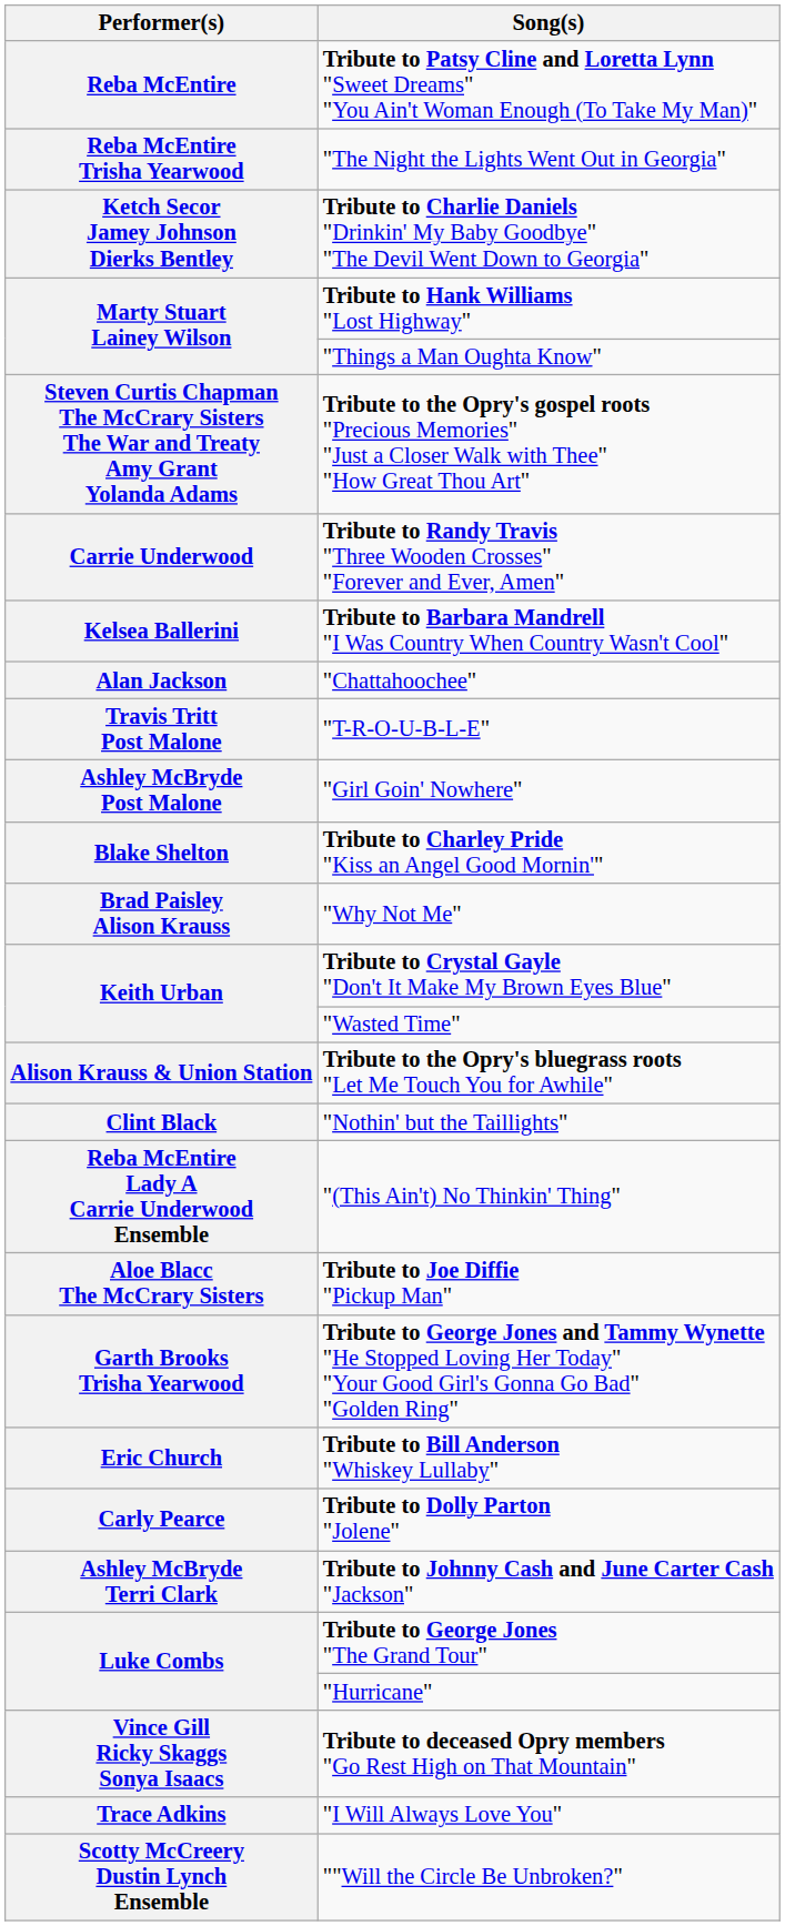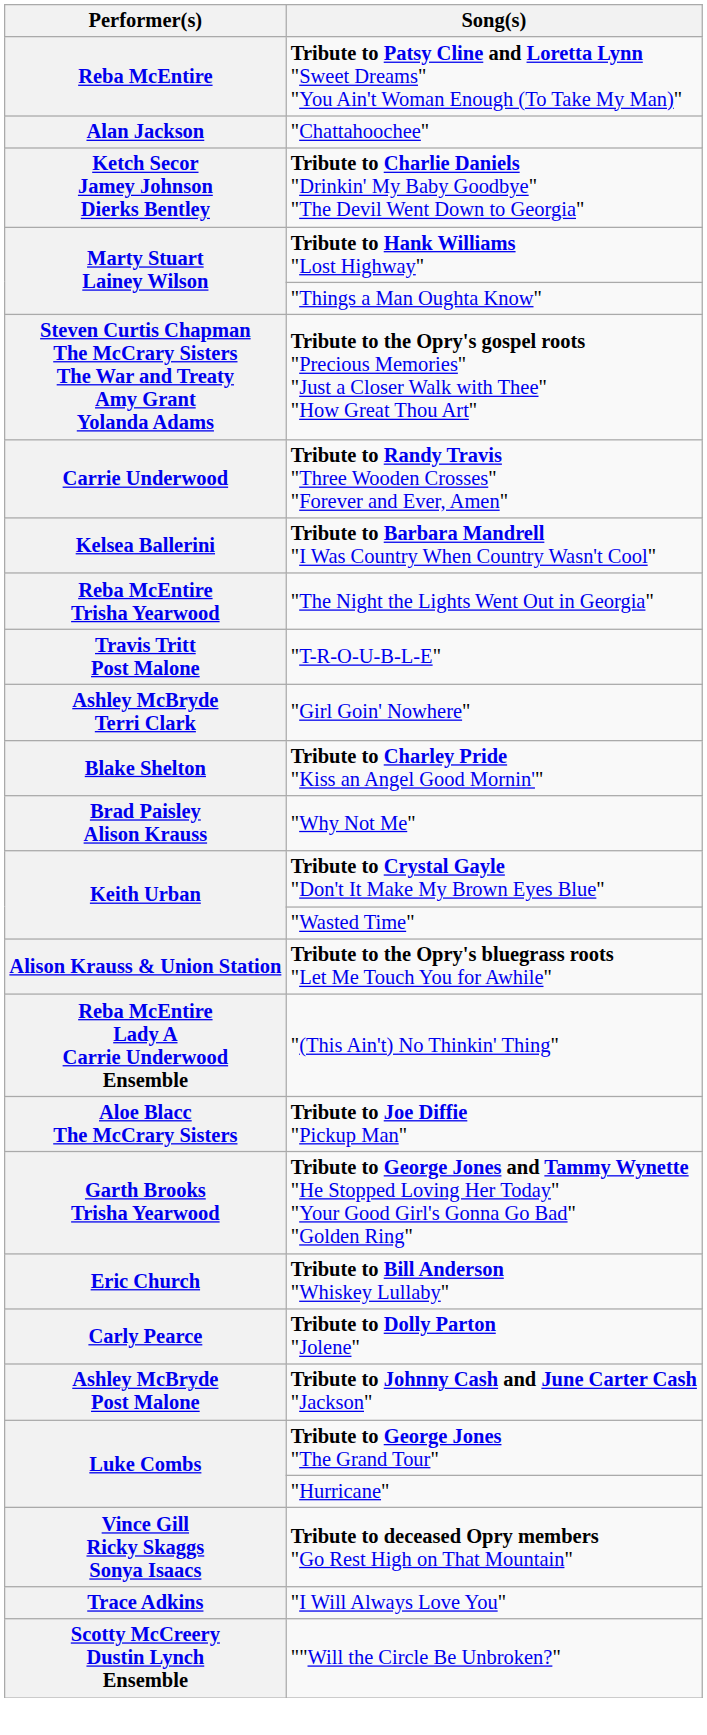 <table class="wikitable plainrowheaders">
 <tr>
 <th scope="col">Performer(s)</th>
 <th scope="col">Song(s)</th>
 </tr>
 <tr>
 <th scope="row"><a href='#'>Reba McEntire</a></th>
 <td><strong>Tribute to <a href='#'>Patsy Cline</a> and <a href='#'>Loretta Lynn</a></strong> <br> "<a href='#'>Sweet Dreams</a>" <br> "<a href='#'>You Ain't Woman Enough (To Take My Man)</a>"</td>
 </tr>
 <tr>
-<th scope="row"><a href='#'>Reba McEntire</a> <br> <a href='#'>Trisha Yearwood</a></th>
-<td>"<a href='#'>The Night the Lights Went Out in Georgia</a>"</td>
+<th scope="row"><a href='#'>Alan Jackson</a></th>
+<td>"<a href='#'>Chattahoochee</a>"</td>
 </tr>
 <tr>
 <th scope="row"><a href='#'>Ketch Secor</a> <br> <a href='#'>Jamey Johnson</a> <br> <a href='#'>Dierks Bentley</a></th>
 <td><strong>Tribute to <a href='#'>Charlie Daniels</a></strong> <br> "<a href='#'>Drinkin' My Baby Goodbye</a>" <br> "<a href='#'>The Devil Went Down to Georgia</a>"</td>
 </tr>
 <tr>
 <th scope="row" rowspan=2><a href='#'>Marty Stuart</a> <br> <a href='#'>Lainey Wilson</a></th>
 <td><strong>Tribute to <a href='#'>Hank Williams</a></strong> <br> "<a href='#'>Lost Highway</a>"</td>
 </tr>
 <tr>
 <td>"<a href='#'>Things a Man Oughta Know</a>"</td>
 </tr>
 <tr>
 <th scope="row"><a href='#'>Steven Curtis Chapman</a> <br> <a href='#'>The McCrary Sisters</a> <br> <a href='#'>The War and Treaty</a> <br> <a href='#'>Amy Grant</a> <br> <a href='#'>Yolanda Adams</a></th>
 <td><strong>Tribute to the Opry's gospel roots</strong> <br> "<a href='#'>Precious Memories</a>" <br> "<a href='#'>Just a Closer Walk with Thee</a>" <br> "<a href='#'>How Great Thou Art</a>"</td>
 </tr>
 <tr>
 <th scope="row"><a href='#'>Carrie Underwood</a></th>
 <td><strong>Tribute to <a href='#'>Randy Travis</a></strong> <br> "<a href='#'>Three Wooden Crosses</a>" <br> "<a href='#'>Forever and Ever, Amen</a>"</td>
 </tr>
 <tr>
 <th scope="row"><a href='#'>Kelsea Ballerini</a></th>
 <td><strong>Tribute to <a href='#'>Barbara Mandrell</a></strong> <br> "<a href='#'>I Was Country When Country Wasn't Cool</a>"</td>
 </tr>
 <tr>
-<th scope="row"><a href='#'>Alan Jackson</a></th>
-<td>"<a href='#'>Chattahoochee</a>"</td>
+<th scope="row"><a href='#'>Reba McEntire</a> <br> <a href='#'>Trisha Yearwood</a></th>
+<td>"<a href='#'>The Night the Lights Went Out in Georgia</a>"</td>
 </tr>
 <tr>
 <th scope="row"><a href='#'>Travis Tritt</a> <br> <a href='#'>Post Malone</a></th>
 <td>"<a href='#'>T-R-O-U-B-L-E</a>"</td>
 </tr>
 <tr>
-<th scope="row"><a href='#'>Ashley McBryde</a> <br> <a href='#'>Post Malone</a></th>
+<th scope="row"><a href='#'>Ashley McBryde</a> <br> <a href='#'>Terri Clark</a></th>
 <td>"<a href='#'>Girl Goin' Nowhere</a>"</td>
 </tr>
 <tr>
 <th scope="row"><a href='#'>Blake Shelton</a></th>
 <td><strong>Tribute to <a href='#'>Charley Pride</a></strong> <br> "<a href='#'>Kiss an Angel Good Mornin'</a>"</td>
 </tr>
 <tr>
 <th scope="row"><a href='#'>Brad Paisley</a> <br> <a href='#'>Alison Krauss</a></th>
 <td>"<a href='#'>Why Not Me</a>"</td>
 </tr>
 <tr>
 <th scope="row" rowspan=2><a href='#'>Keith Urban</a></th>
 <td><strong>Tribute to <a href='#'>Crystal Gayle</a></strong> <br> "<a href='#'>Don't It Make My Brown Eyes Blue</a>"</td>
 </tr>
 <tr>
 <td>"<a href='#'>Wasted Time</a>"</td>
 </tr>
 <tr>
 <th scope="row"><a href='#'>Alison Krauss & Union Station</a></th>
 <td><strong>Tribute to the Opry's bluegrass roots</strong> <br> "<a href='#'>Let Me Touch You for Awhile</a>"</td>
 </tr>
 <tr>
-<th scope="row"><a href='#'>Clint Black</a></th>
-<td>"<a href='#'>Nothin' but the Taillights</a>"</td>
-</tr>
-<tr>
 <th scope="row"><a href='#'>Reba McEntire</a> <br> <a href='#'>Lady A</a> <br> <a href='#'>Carrie Underwood</a> <br> Ensemble</th>
 <td>"<a href='#'>(This Ain't) No Thinkin' Thing</a>"</td>
 </tr>
 <tr>
 <th scope="row"><a href='#'>Aloe Blacc</a> <br> <a href='#'>The McCrary Sisters</a></th>
 <td><strong>Tribute to <a href='#'>Joe Diffie</a></strong> <br> "<a href='#'>Pickup Man</a>"</td>
 </tr>
 <tr>
 <th scope="row"><a href='#'>Garth Brooks</a> <br> <a href='#'>Trisha Yearwood</a></th>
 <td><strong>Tribute to <a href='#'>George Jones</a> and <a href='#'>Tammy Wynette</a></strong> <br> "<a href='#'>He Stopped Loving Her Today</a>" <br> "<a href='#'>Your Good Girl's Gonna Go Bad</a>" <br> "<a href='#'>Golden Ring</a>"</td>
 </tr>
 <tr>
 <th scope="row"><a href='#'>Eric Church</a></th>
 <td><strong>Tribute to  <a href='#'>Bill Anderson</a></strong> <br> "<a href='#'>Whiskey Lullaby</a>"</td>
 </tr>
 <tr>
 <th scope="row"><a href='#'>Carly Pearce</a></th>
 <td><strong>Tribute to <a href='#'>Dolly Parton</a></strong> <br> "<a href='#'>Jolene</a>"</td>
 </tr>
 <tr>
-<th scope="row"><a href='#'>Ashley McBryde</a> <br> <a href='#'>Terri Clark</a></th>
+<th scope="row"><a href='#'>Ashley McBryde</a> <br> <a href='#'>Post Malone</a></th>
 <td><strong>Tribute to <a href='#'>Johnny Cash</a> and <a href='#'>June Carter Cash</a></strong> <br> "<a href='#'>Jackson</a>"</td>
 </tr>
 <tr>
 <th scope="row" rowspan=2><a href='#'>Luke Combs</a></th>
 <td><strong>Tribute to <a href='#'>George Jones</a></strong> <br> "<a href='#'>The Grand Tour</a>"</td>
 </tr>
 <tr>
 <td>"<a href='#'>Hurricane</a>"</td>
 </tr>
 <tr>
 <th scope="row"><a href='#'>Vince Gill</a> <br> <a href='#'>Ricky Skaggs</a> <br> <a href='#'>Sonya Isaacs</a></th>
 <td><strong>Tribute to deceased Opry members</strong> <br> "<a href='#'>Go Rest High on That Mountain</a>"</td>
 </tr>
 <tr>
 <th scope="row"><a href='#'>Trace Adkins</a></th>
 <td>"<a href='#'>I Will Always Love You</a>"</td>
 </tr>
 <tr>
 <th scope="row"><a href='#'>Scotty McCreery</a> <br> <a href='#'>Dustin Lynch</a> <br> Ensemble</th>
 <td>""<a href='#'>Will the Circle Be Unbroken?</a>"</td>
 </tr>
 </table>
